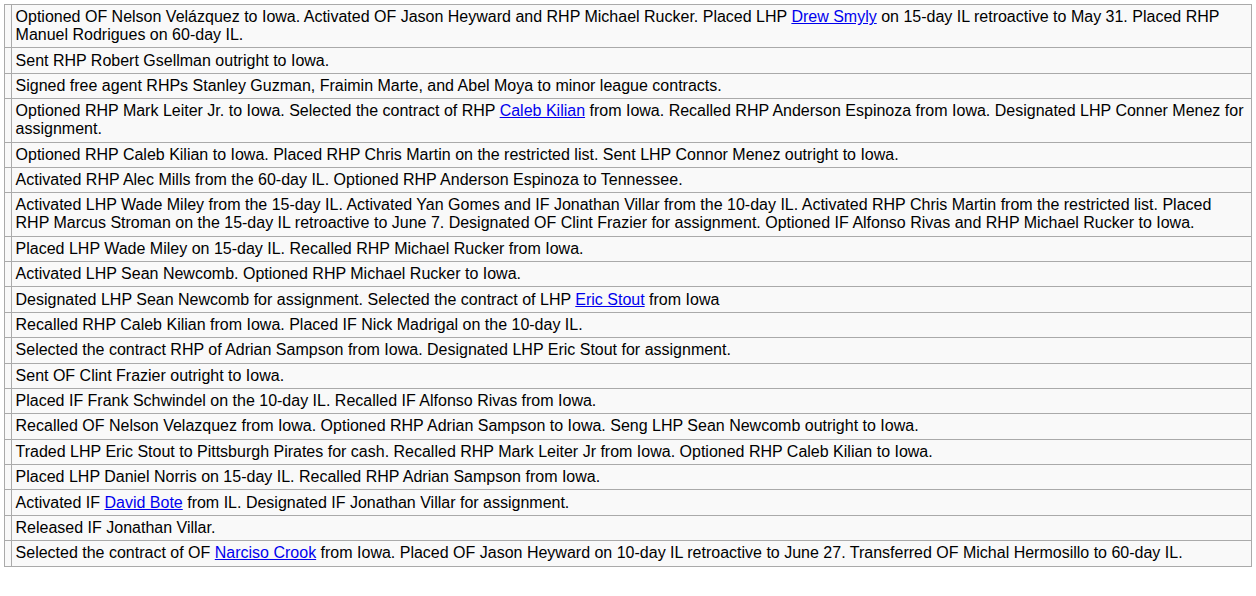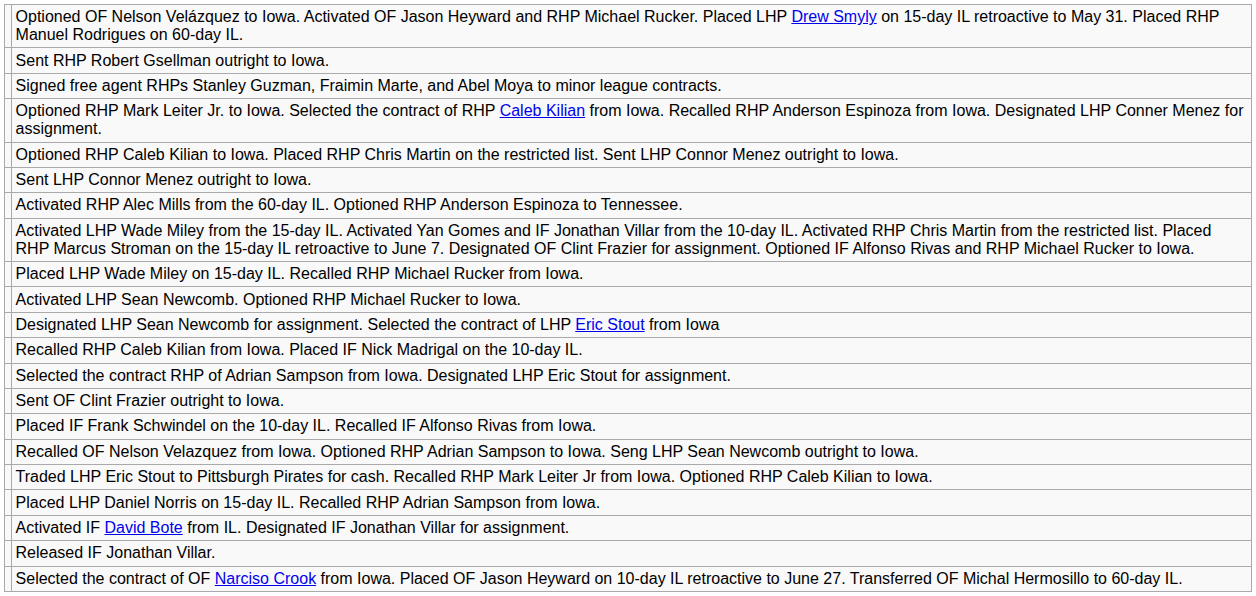 <table class="wikitable">
 <tr>
 <td></td>
 <td>Optioned OF Nelson Velázquez to Iowa. Activated OF Jason Heyward and RHP Michael Rucker. Placed LHP <a href='#'>Drew Smyly</a> on 15-day IL retroactive to May 31. Placed RHP Manuel Rodrigues on 60-day IL.</td>
 </tr>
 <tr>
 <td></td>
 <td>Sent RHP Robert Gsellman outright to Iowa.</td>
 </tr>
 <tr>
 <td></td>
 <td>Signed free agent RHPs Stanley Guzman, Fraimin Marte, and Abel Moya to minor league contracts.</td>
 </tr>
 <tr>
 <td></td>
 <td>Optioned RHP Mark Leiter Jr. to Iowa. Selected the contract of RHP <a href='#'>Caleb Kilian</a> from Iowa. Recalled RHP Anderson Espinoza from Iowa. Designated LHP Conner Menez for assignment.</td>
 </tr>
 <tr>
 <td></td>
 <td>Optioned RHP Caleb Kilian to Iowa. Placed RHP Chris Martin on the restricted list. Sent LHP Connor Menez outright to Iowa.</td>
+</tr>
+<tr>
+<td></td>
+<td>Sent LHP Connor Menez outright to Iowa.</td>
 </tr>
 <tr>
 <td></td>
 <td>Activated RHP Alec Mills from the 60-day IL. Optioned RHP Anderson Espinoza to Tennessee.</td>
 </tr>
 <tr>
 <td></td>
 <td>Activated LHP Wade Miley from the 15-day IL. Activated Yan Gomes and IF Jonathan Villar from the 10-day IL. Activated RHP Chris Martin from the restricted list. Placed RHP Marcus Stroman on the 15-day IL retroactive to June 7. Designated OF Clint Frazier for assignment. Optioned IF Alfonso Rivas and RHP Michael Rucker to Iowa.</td>
 </tr>
 <tr>
 <td></td>
 <td>Placed LHP Wade Miley on 15-day IL. Recalled RHP Michael Rucker from Iowa.</td>
 </tr>
 <tr>
 <td></td>
 <td>Activated LHP Sean Newcomb. Optioned RHP Michael Rucker to Iowa.</td>
 </tr>
 <tr>
 <td></td>
 <td>Designated LHP Sean Newcomb for assignment. Selected the contract of LHP <a href='#'>Eric Stout</a> from Iowa</td>
 </tr>
 <tr>
 <td></td>
 <td>Recalled RHP Caleb Kilian from Iowa. Placed IF Nick Madrigal on the 10-day IL.</td>
 </tr>
 <tr>
 <td></td>
 <td>Selected the contract RHP of Adrian Sampson from Iowa. Designated LHP Eric Stout for assignment.</td>
 </tr>
 <tr>
 <td></td>
 <td>Sent OF Clint Frazier outright to Iowa.</td>
 </tr>
 <tr>
 <td></td>
 <td>Placed IF Frank Schwindel on the 10-day IL. Recalled IF Alfonso Rivas from Iowa.</td>
 </tr>
 <tr>
 <td></td>
 <td>Recalled OF Nelson Velazquez from Iowa. Optioned RHP Adrian Sampson to Iowa. Seng LHP Sean Newcomb outright to Iowa.</td>
 </tr>
 <tr>
 <td></td>
 <td>Traded LHP Eric Stout to Pittsburgh Pirates for cash. Recalled RHP Mark Leiter Jr from Iowa. Optioned RHP Caleb Kilian to Iowa.</td>
 </tr>
 <tr>
 <td></td>
 <td>Placed LHP Daniel Norris on 15-day IL. Recalled RHP Adrian Sampson from Iowa.</td>
 </tr>
 <tr>
 <td></td>
 <td>Activated IF <a href='#'>David Bote</a> from IL. Designated IF Jonathan Villar for assignment.</td>
 </tr>
 <tr>
 <td></td>
 <td>Released IF Jonathan Villar.</td>
 </tr>
 <tr>
 <td></td>
 <td>Selected the contract of OF <a href='#'>Narciso Crook</a> from Iowa. Placed OF Jason Heyward on 10-day IL retroactive to June 27. Transferred OF Michal Hermosillo to 60-day IL.</td>
 </tr>
 </table>
